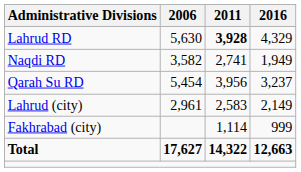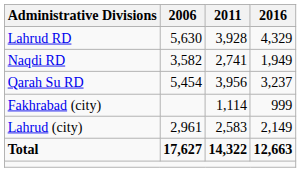 <table class="wikitable">
 <tr>
 <th>Administrative Divisions</th>
 <th>2006</th>
 <th>2011</th>
 <th>2016</th>
 </tr>
 <tr>
 <td><a href='#'>Lahrud RD</a></td>
 <td style="text-align: right;">5,630</td>
-<td style="text-align: right;"><strong>3,928</strong></td>
+<td style="text-align: right;">3,928</td>
 <td style="text-align: right;">4,329</td>
 </tr>
 <tr>
 <td><a href='#'>Naqdi RD</a></td>
 <td style="text-align: right;">3,582</td>
 <td style="text-align: right;">2,741</td>
 <td style="text-align: right;">1,949</td>
 </tr>
 <tr>
 <td><a href='#'>Qarah Su RD</a></td>
 <td style="text-align: right;">5,454</td>
 <td style="text-align: right;">3,956</td>
 <td style="text-align: right;">3,237</td>
 </tr>
 <tr>
+<td><a href='#'>Fakhrabad</a> (city)</td>
+<td style="text-align: right;"></td>
+<td style="text-align: right;">1,114</td>
+<td style="text-align: right;">999</td>
+</tr>
+<tr>
 <td><a href='#'>Lahrud</a> (city)</td>
 <td style="text-align: right;">2,961</td>
 <td style="text-align: right;">2,583</td>
 <td style="text-align: right;">2,149</td>
-</tr>
-<tr>
-<td><a href='#'>Fakhrabad</a> (city)</td>
-<td style="text-align: right;"></td>
-<td style="text-align: right;">1,114</td>
-<td style="text-align: right;">999</td>
 </tr>
 <tr>
 <td><strong>Total</strong></td>
 <td style="text-align: right;"><strong>17,627</strong></td>
 <td style="text-align: right;"><strong>14,322</strong></td>
 <td style="text-align: right;"><strong>12,663</strong></td>
 </tr>
 <tr>
 <td colspan=4></td>
 </tr>
 </table>
